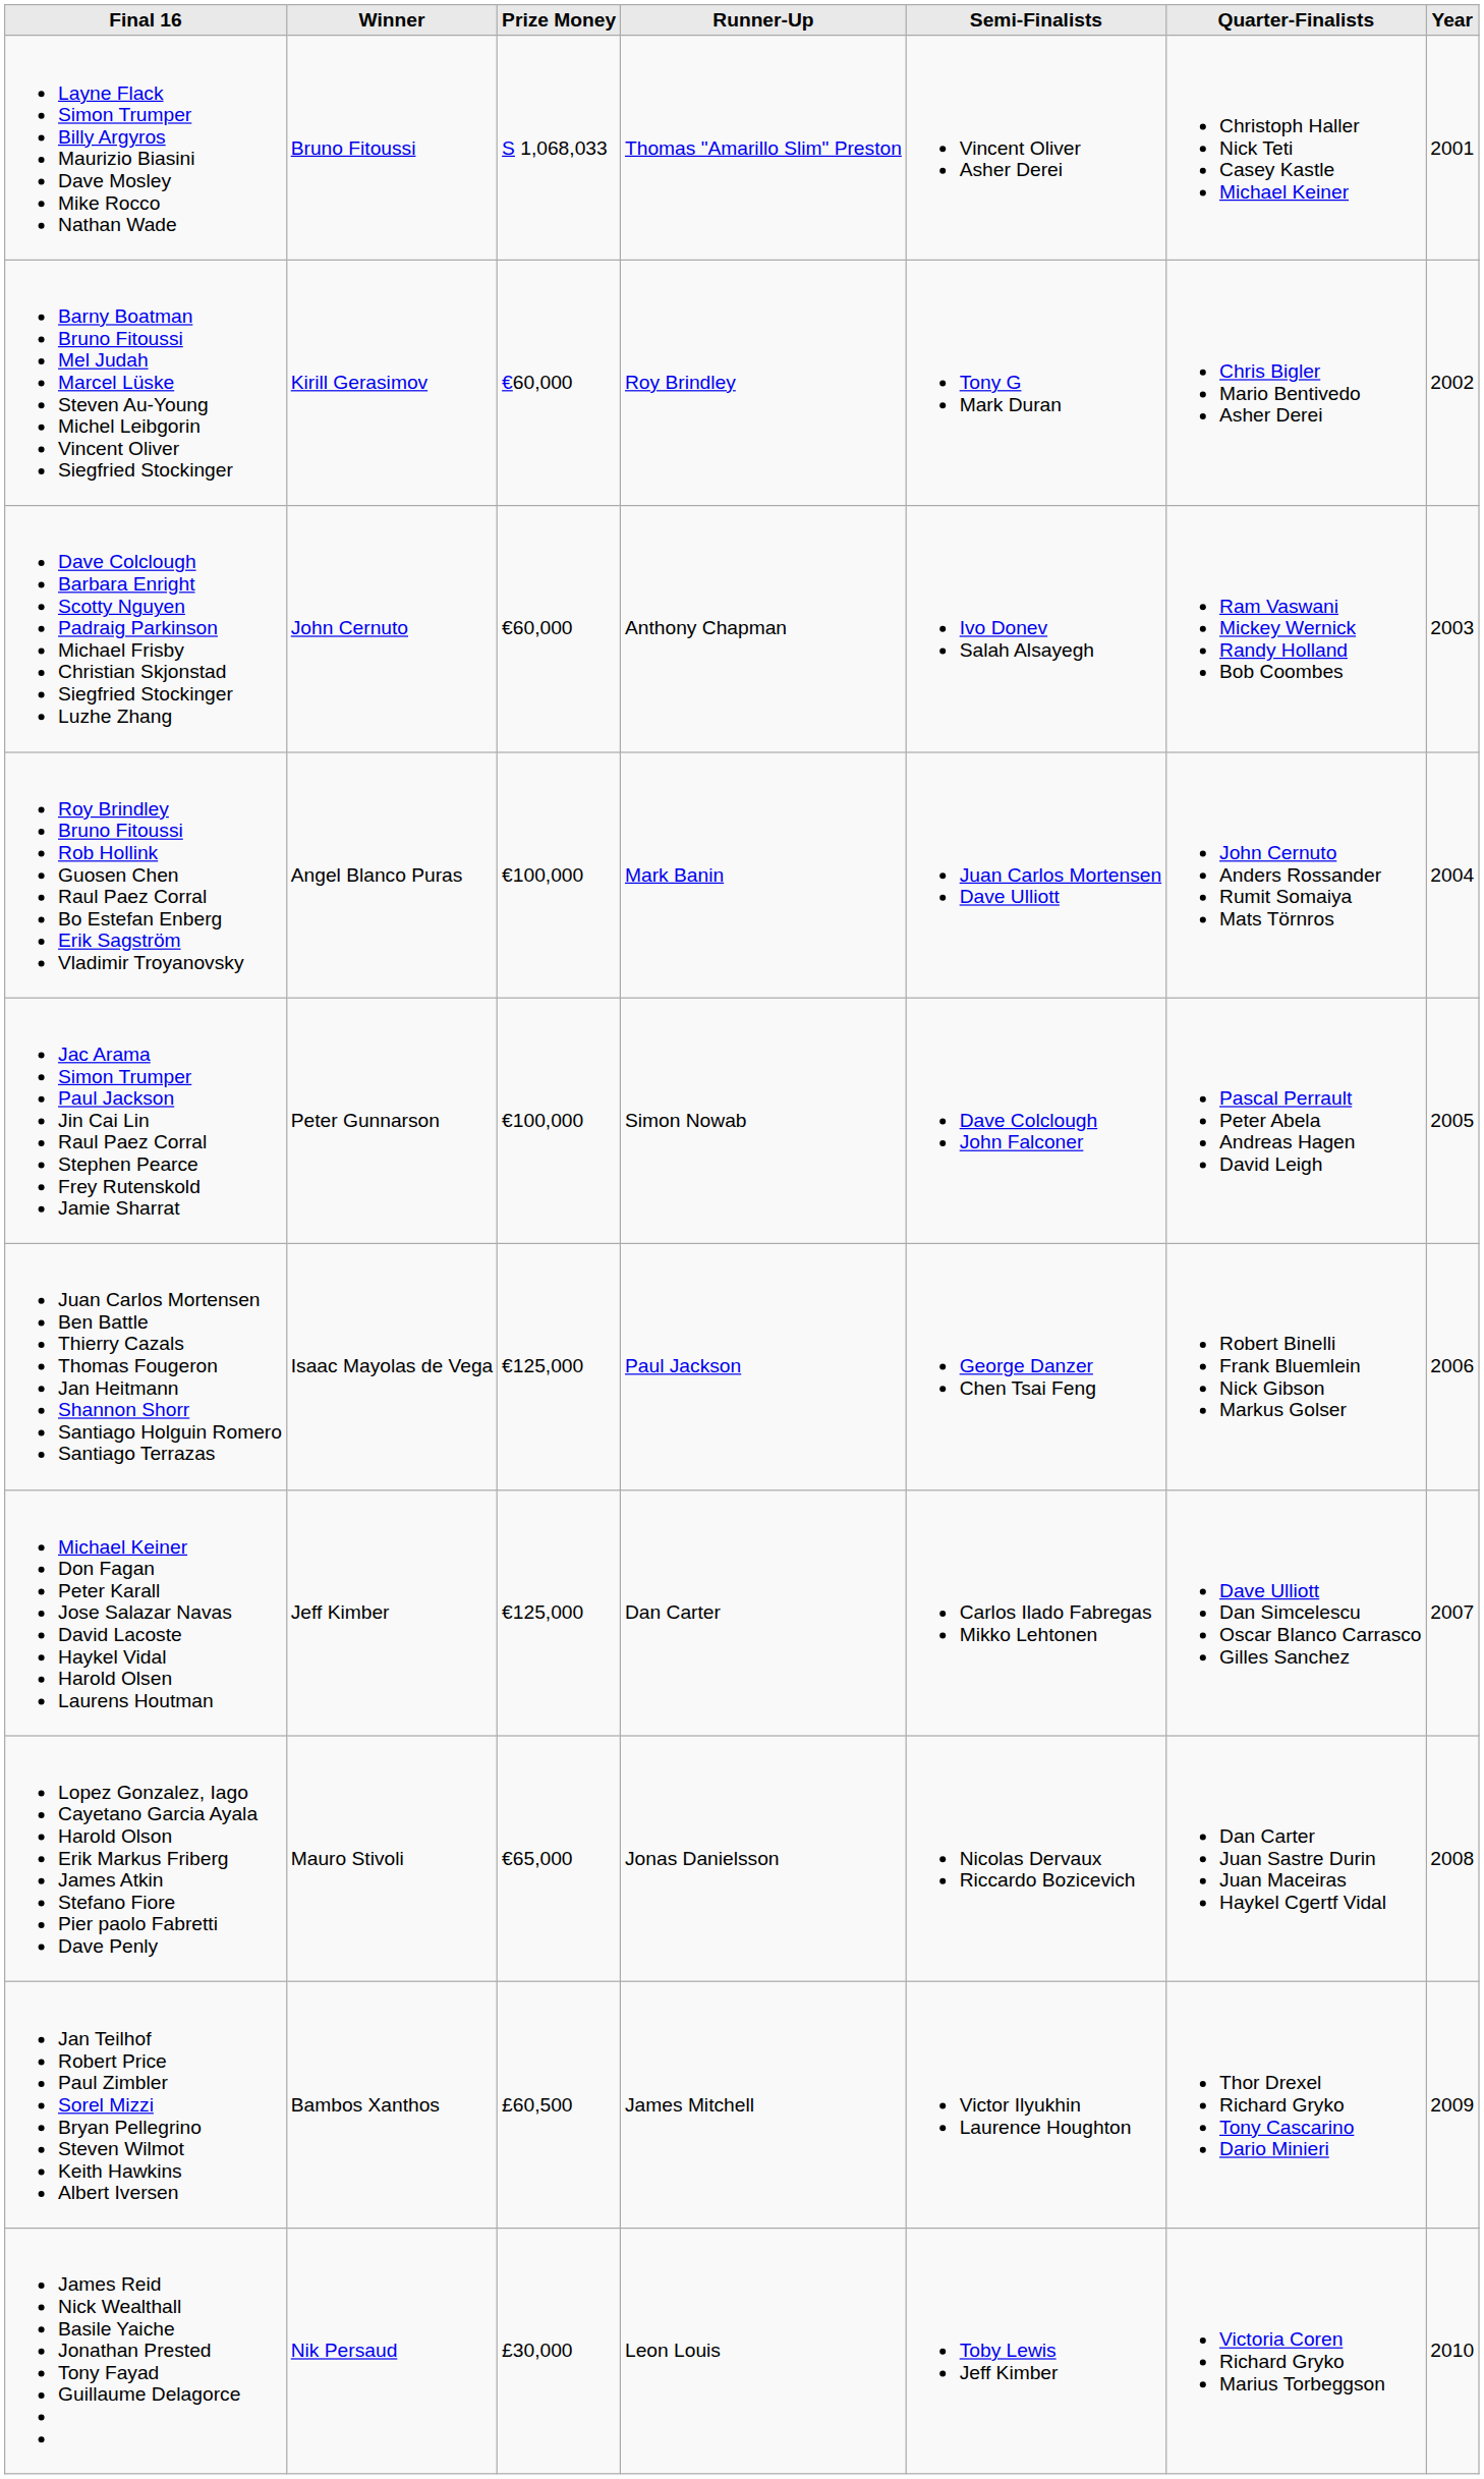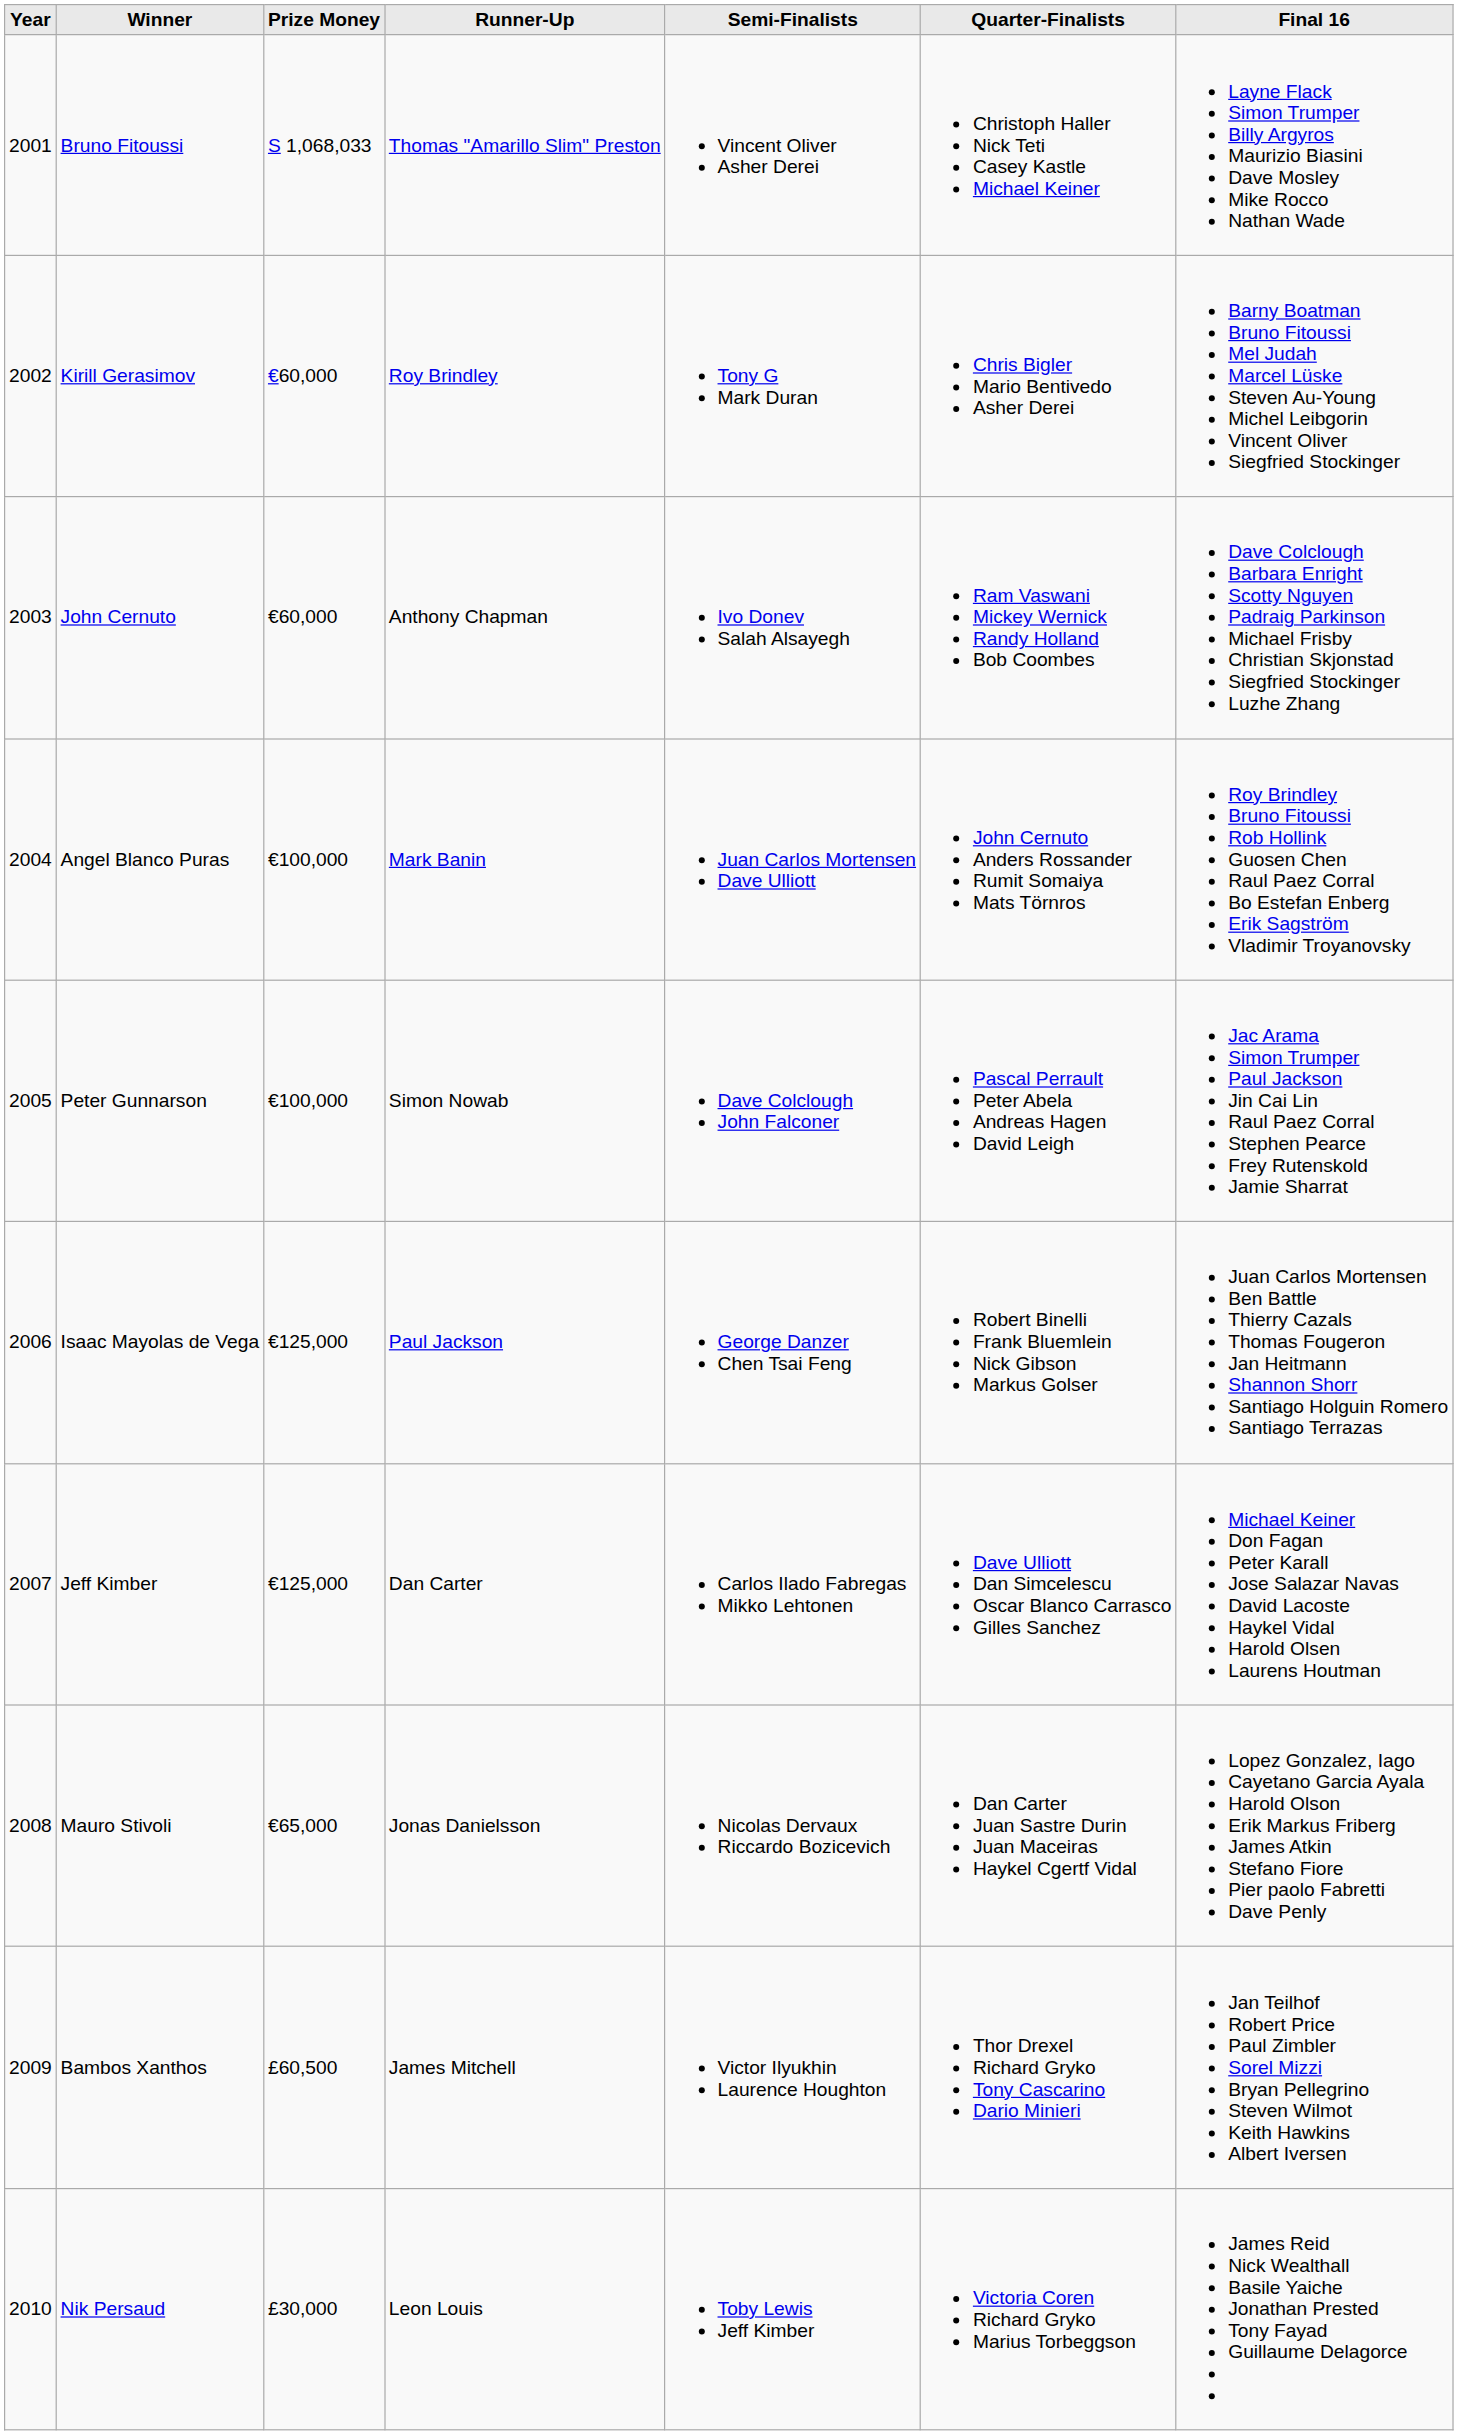 <table class="wikitable">
 <tr>
-<th style="background: #E9E9E9;">Final 16</th>
+<th style="background: #E9E9E9;">Year</th>
 <th style="background: #E9E9E9;">Winner</th>
 <th style="background: #E9E9E9;">Prize Money</th>
 <th style="background: #E9E9E9;">Runner-Up</th>
 <th style="background: #E9E9E9;">Semi-Finalists</th>
 <th style="background: #E9E9E9;">Quarter-Finalists</th>
-<th style="background: #E9E9E9;">Year</th>
+<th style="background: #E9E9E9;">Final 16</th>
 </tr>
 <tr>
-<td><br><ul><li><a href='#'>Layne Flack</a></li><li><a href='#'>Simon Trumper</a></li><li><a href='#'>Billy Argyros</a></li><li>Maurizio Biasini</li><li>Dave Mosley</li><li>Mike Rocco</li><li>Nathan Wade</li></ul></td>
+<td>2001</td>
 <td><a href='#'>Bruno Fitoussi</a></td>
 <td><a href='#'>S</a> 1,068,033</td>
 <td><a href='#'>Thomas "Amarillo Slim" Preston</a></td>
 <td><br><ul><li>Vincent Oliver</li><li>Asher Derei</li></ul></td>
 <td><br><ul><li>Christoph Haller</li><li>Nick Teti</li><li>Casey Kastle</li><li><a href='#'>Michael Keiner</a></li></ul></td>
-<td>2001</td>
+<td><br><ul><li><a href='#'>Layne Flack</a></li><li><a href='#'>Simon Trumper</a></li><li><a href='#'>Billy Argyros</a></li><li>Maurizio Biasini</li><li>Dave Mosley</li><li>Mike Rocco</li><li>Nathan Wade</li></ul></td>
 </tr>
 <tr>
-<td><br><ul><li><a href='#'>Barny Boatman</a></li><li><a href='#'>Bruno Fitoussi</a></li><li><a href='#'>Mel Judah</a></li><li><a href='#'>Marcel Lüske</a></li><li>Steven Au-Young</li><li>Michel Leibgorin</li><li>Vincent Oliver</li><li>Siegfried Stockinger</li></ul></td>
+<td>2002</td>
 <td><a href='#'>Kirill Gerasimov</a></td>
 <td><a href='#'>€</a>60,000</td>
 <td><a href='#'>Roy Brindley</a></td>
 <td><br><ul><li><a href='#'>Tony G</a></li><li>Mark Duran</li></ul></td>
 <td><br><ul><li><a href='#'>Chris Bigler</a></li><li>Mario Bentivedo</li><li>Asher Derei</li></ul></td>
-<td>2002</td>
+<td><br><ul><li><a href='#'>Barny Boatman</a></li><li><a href='#'>Bruno Fitoussi</a></li><li><a href='#'>Mel Judah</a></li><li><a href='#'>Marcel Lüske</a></li><li>Steven Au-Young</li><li>Michel Leibgorin</li><li>Vincent Oliver</li><li>Siegfried Stockinger</li></ul></td>
 </tr>
 <tr>
-<td><br><ul><li><a href='#'>Dave Colclough</a></li><li><a href='#'>Barbara Enright</a></li><li><a href='#'>Scotty Nguyen</a></li><li><a href='#'>Padraig Parkinson</a></li><li>Michael Frisby</li><li>Christian Skjonstad</li><li>Siegfried Stockinger</li><li>Luzhe Zhang</li></ul></td>
+<td>2003</td>
 <td><a href='#'>John Cernuto</a></td>
 <td>€60,000</td>
 <td>Anthony Chapman</td>
 <td><br><ul><li><a href='#'>Ivo Donev</a></li><li>Salah Alsayegh</li></ul></td>
 <td><br><ul><li><a href='#'>Ram Vaswani</a></li><li><a href='#'>Mickey Wernick</a></li><li><a href='#'>Randy Holland</a></li><li>Bob Coombes</li></ul></td>
-<td>2003</td>
+<td><br><ul><li><a href='#'>Dave Colclough</a></li><li><a href='#'>Barbara Enright</a></li><li><a href='#'>Scotty Nguyen</a></li><li><a href='#'>Padraig Parkinson</a></li><li>Michael Frisby</li><li>Christian Skjonstad</li><li>Siegfried Stockinger</li><li>Luzhe Zhang</li></ul></td>
 </tr>
 <tr>
-<td><br><ul><li><a href='#'>Roy Brindley</a></li><li><a href='#'>Bruno Fitoussi</a></li><li><a href='#'>Rob Hollink</a></li><li>Guosen Chen</li><li>Raul Paez Corral</li><li>Bo Estefan Enberg</li><li><a href='#'>Erik Sagström</a></li><li>Vladimir Troyanovsky</li></ul></td>
+<td>2004</td>
 <td>Angel Blanco Puras</td>
 <td>€100,000</td>
 <td><a href='#'>Mark Banin</a></td>
 <td><br><ul><li><a href='#'>Juan Carlos Mortensen</a></li><li><a href='#'>Dave Ulliott</a></li></ul></td>
 <td><br><ul><li><a href='#'>John Cernuto</a></li><li>Anders Rossander</li><li>Rumit Somaiya</li><li>Mats Törnros</li></ul></td>
-<td>2004</td>
+<td><br><ul><li><a href='#'>Roy Brindley</a></li><li><a href='#'>Bruno Fitoussi</a></li><li><a href='#'>Rob Hollink</a></li><li>Guosen Chen</li><li>Raul Paez Corral</li><li>Bo Estefan Enberg</li><li><a href='#'>Erik Sagström</a></li><li>Vladimir Troyanovsky</li></ul></td>
 </tr>
 <tr>
-<td><br><ul><li><a href='#'>Jac Arama</a></li><li><a href='#'>Simon Trumper</a></li><li><a href='#'>Paul Jackson</a></li><li>Jin Cai Lin</li><li>Raul Paez Corral</li><li>Stephen Pearce</li><li>Frey Rutenskold</li><li>Jamie Sharrat</li></ul></td>
+<td>2005</td>
 <td>Peter Gunnarson</td>
 <td>€100,000</td>
 <td>Simon Nowab</td>
 <td><br><ul><li><a href='#'>Dave Colclough</a></li><li><a href='#'>John Falconer</a></li></ul></td>
 <td><br><ul><li><a href='#'>Pascal Perrault</a></li><li>Peter Abela</li><li>Andreas Hagen</li><li>David Leigh</li></ul></td>
-<td>2005</td>
+<td><br><ul><li><a href='#'>Jac Arama</a></li><li><a href='#'>Simon Trumper</a></li><li><a href='#'>Paul Jackson</a></li><li>Jin Cai Lin</li><li>Raul Paez Corral</li><li>Stephen Pearce</li><li>Frey Rutenskold</li><li>Jamie Sharrat</li></ul></td>
 </tr>
 <tr>
-<td><br><ul><li>Juan Carlos Mortensen</li><li>Ben Battle</li><li>Thierry Cazals</li><li>Thomas Fougeron</li><li>Jan Heitmann</li><li><a href='#'>Shannon Shorr</a></li><li>Santiago Holguin Romero</li><li>Santiago Terrazas</li></ul></td>
+<td>2006</td>
 <td>Isaac Mayolas de Vega</td>
 <td>€125,000</td>
 <td><a href='#'>Paul Jackson</a></td>
 <td><br><ul><li><a href='#'>George Danzer</a></li><li>Chen Tsai Feng</li></ul></td>
 <td><br><ul><li>Robert Binelli</li><li>Frank Bluemlein</li><li>Nick Gibson</li><li>Markus Golser</li></ul></td>
-<td>2006</td>
+<td><br><ul><li>Juan Carlos Mortensen</li><li>Ben Battle</li><li>Thierry Cazals</li><li>Thomas Fougeron</li><li>Jan Heitmann</li><li><a href='#'>Shannon Shorr</a></li><li>Santiago Holguin Romero</li><li>Santiago Terrazas</li></ul></td>
 </tr>
 <tr>
-<td><br><ul><li><a href='#'>Michael Keiner</a></li><li>Don Fagan</li><li>Peter Karall</li><li>Jose Salazar Navas</li><li>David Lacoste</li><li>Haykel Vidal</li><li>Harold Olsen</li><li>Laurens Houtman</li></ul></td>
+<td>2007</td>
 <td>Jeff Kimber</td>
 <td>€125,000</td>
 <td>Dan Carter</td>
 <td><br><ul><li>Carlos Ilado Fabregas</li><li>Mikko Lehtonen</li></ul></td>
 <td><br><ul><li><a href='#'>Dave Ulliott</a></li><li>Dan Simcelescu</li><li>Oscar Blanco Carrasco</li><li>Gilles Sanchez</li></ul></td>
-<td>2007</td>
+<td><br><ul><li><a href='#'>Michael Keiner</a></li><li>Don Fagan</li><li>Peter Karall</li><li>Jose Salazar Navas</li><li>David Lacoste</li><li>Haykel Vidal</li><li>Harold Olsen</li><li>Laurens Houtman</li></ul></td>
 </tr>
 <tr>
-<td><br><ul><li>Lopez Gonzalez, Iago</li><li>Cayetano Garcia Ayala</li><li>Harold Olson</li><li>Erik Markus Friberg</li><li>James Atkin</li><li>Stefano Fiore</li><li>Pier paolo Fabretti</li><li>Dave Penly</li></ul></td>
+<td>2008</td>
 <td>Mauro Stivoli</td>
 <td>€65,000</td>
 <td>Jonas Danielsson</td>
 <td><br><ul><li>Nicolas Dervaux</li><li>Riccardo Bozicevich</li></ul></td>
 <td><br><ul><li>Dan Carter</li><li>Juan Sastre Durin</li><li>Juan Maceiras</li><li>Haykel Cgertf Vidal</li></ul></td>
-<td>2008</td>
+<td><br><ul><li>Lopez Gonzalez, Iago</li><li>Cayetano Garcia Ayala</li><li>Harold Olson</li><li>Erik Markus Friberg</li><li>James Atkin</li><li>Stefano Fiore</li><li>Pier paolo Fabretti</li><li>Dave Penly</li></ul></td>
 </tr>
 <tr>
-<td><br><ul><li>Jan Teilhof</li><li>Robert Price</li><li>Paul Zimbler</li><li><a href='#'>Sorel Mizzi</a></li><li>Bryan Pellegrino</li><li>Steven Wilmot</li><li>Keith Hawkins</li><li>Albert Iversen</li></ul></td>
+<td>2009</td>
 <td>Bambos Xanthos</td>
 <td>£60,500</td>
 <td>James Mitchell</td>
 <td><br><ul><li>Victor Ilyukhin</li><li>Laurence Houghton</li></ul></td>
 <td><br><ul><li>Thor Drexel</li><li>Richard Gryko</li><li><a href='#'>Tony Cascarino</a></li><li><a href='#'>Dario Minieri</a></li></ul></td>
-<td>2009</td>
+<td><br><ul><li>Jan Teilhof</li><li>Robert Price</li><li>Paul Zimbler</li><li><a href='#'>Sorel Mizzi</a></li><li>Bryan Pellegrino</li><li>Steven Wilmot</li><li>Keith Hawkins</li><li>Albert Iversen</li></ul></td>
 </tr>
 <tr>
-<td><br><ul><li>James Reid</li><li>Nick Wealthall</li><li>Basile Yaiche</li><li>Jonathan Prested</li><li>Tony Fayad</li><li>Guillaume Delagorce</li><li></li><li></li></ul></td>
+<td>2010</td>
 <td><a href='#'>Nik Persaud</a></td>
 <td>£30,000</td>
 <td>Leon Louis</td>
 <td><br><ul><li><a href='#'>Toby Lewis</a></li><li>Jeff Kimber</li></ul></td>
 <td><br><ul><li><a href='#'>Victoria Coren</a></li><li>Richard Gryko</li><li>Marius Torbeggson</li></ul></td>
-<td>2010</td>
+<td><br><ul><li>James Reid</li><li>Nick Wealthall</li><li>Basile Yaiche</li><li>Jonathan Prested</li><li>Tony Fayad</li><li>Guillaume Delagorce</li><li></li><li></li></ul></td>
 </tr>
 </table>
